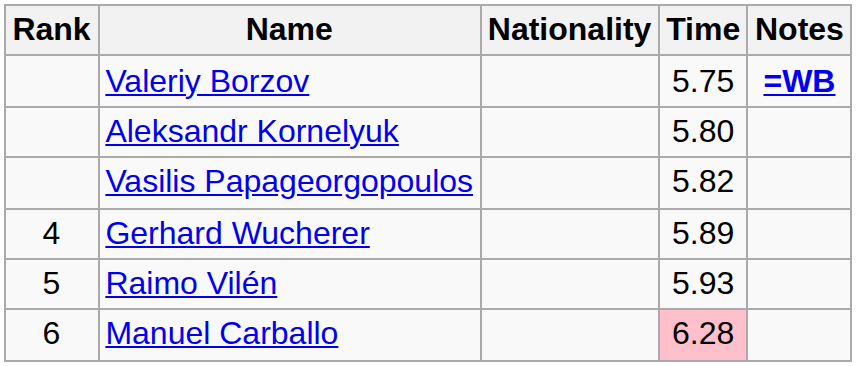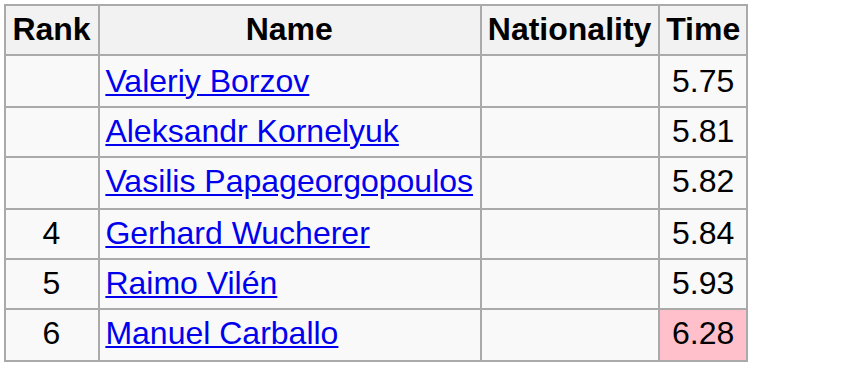 <table class="wikitable sortable" style="text-align:center">
 <tr>
 <th>Rank</th>
 <th>Name</th>
 <th>Nationality</th>
 <th>Time</th>
-<th>Notes</th>
 </tr>
 <tr>
 <td></td>
 <td align="left"><a href='#'>Valeriy Borzov</a></td>
 <td align=left></td>
 <td>5.75</td>
-<td><strong><a href='#'>=WB</a></strong></td>
 </tr>
 <tr>
 <td></td>
 <td align="left"><a href='#'>Aleksandr Kornelyuk</a></td>
 <td align=left></td>
-<td>5.80</td>
-<td></td>
+<td>5.81</td>
 </tr>
 <tr>
 <td></td>
 <td align="left"><a href='#'>Vasilis Papageorgopoulos</a></td>
 <td align=left></td>
 <td>5.82</td>
-<td></td>
 </tr>
 <tr>
 <td>4</td>
 <td align="left"><a href='#'>Gerhard Wucherer</a></td>
 <td align=left></td>
-<td>5.89</td>
-<td></td>
+<td>5.84</td>
 </tr>
 <tr>
 <td>5</td>
 <td align="left"><a href='#'>Raimo Vilén</a></td>
 <td align=left></td>
 <td>5.93</td>
-<td></td>
 </tr>
 <tr>
 <td>6</td>
 <td align="left"><a href='#'>Manuel Carballo</a></td>
 <td align=left></td>
 <td style="background: pink;">6.28</td>
-<td></td>
 </tr>
 </table>
